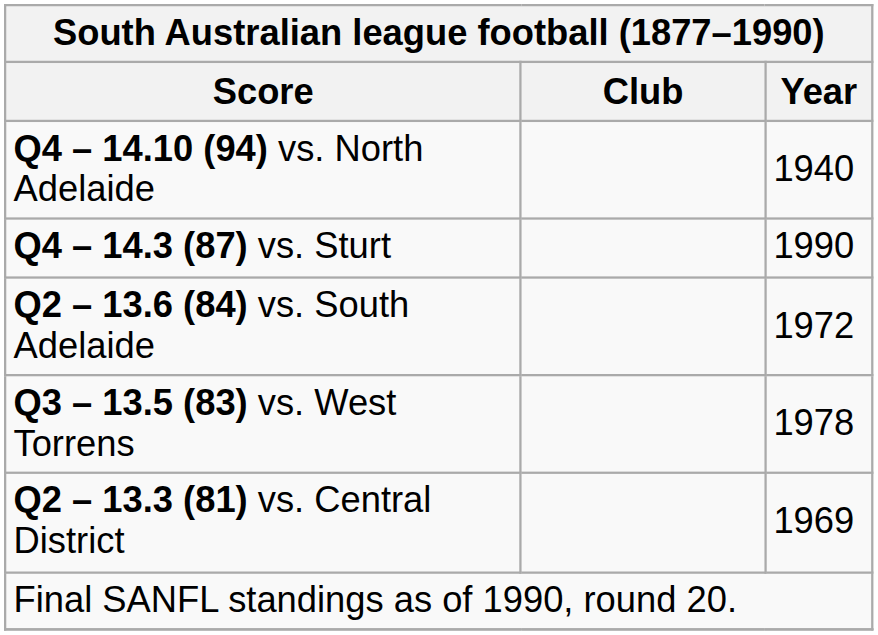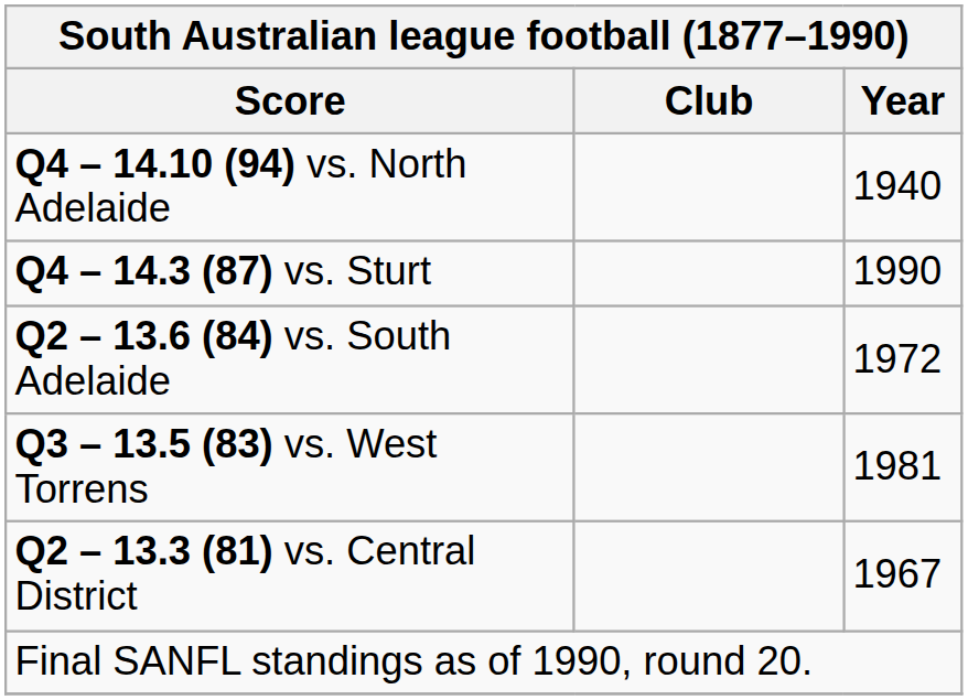 <table class="wikitable">
 <tr>
 <th colspan=3>South Australian league football (1877–1990)</th>
 </tr>
 <tr>
 <th style="width:220px;">Score</th>
 <th style="width:100px;">Club</th>
 <th style="width:40px;">Year</th>
 </tr>
 <tr>
 <td><strong>Q4 – 14.10 (94)</strong> vs. North Adelaide</td>
 <td></td>
 <td>1940</td>
 </tr>
 <tr>
 <td><strong>Q4 – 14.3 (87)</strong> vs. Sturt</td>
 <td></td>
 <td>1990</td>
 </tr>
 <tr>
 <td><strong>Q2 – 13.6 (84)</strong> vs. South Adelaide</td>
 <td></td>
 <td>1972</td>
 </tr>
 <tr>
 <td><strong>Q3 – 13.5 (83)</strong> vs. West Torrens</td>
 <td></td>
-<td>1978</td>
+<td>1981</td>
 </tr>
 <tr>
 <td><strong>Q2 – 13.3 (81)</strong> vs. Central District</td>
 <td></td>
-<td>1969</td>
+<td>1967</td>
 </tr>
 <tr>
 <td colspan="4">Final SANFL standings as of 1990, round 20.</td>
 </tr>
 <tr>
 </tr>
 </table>
